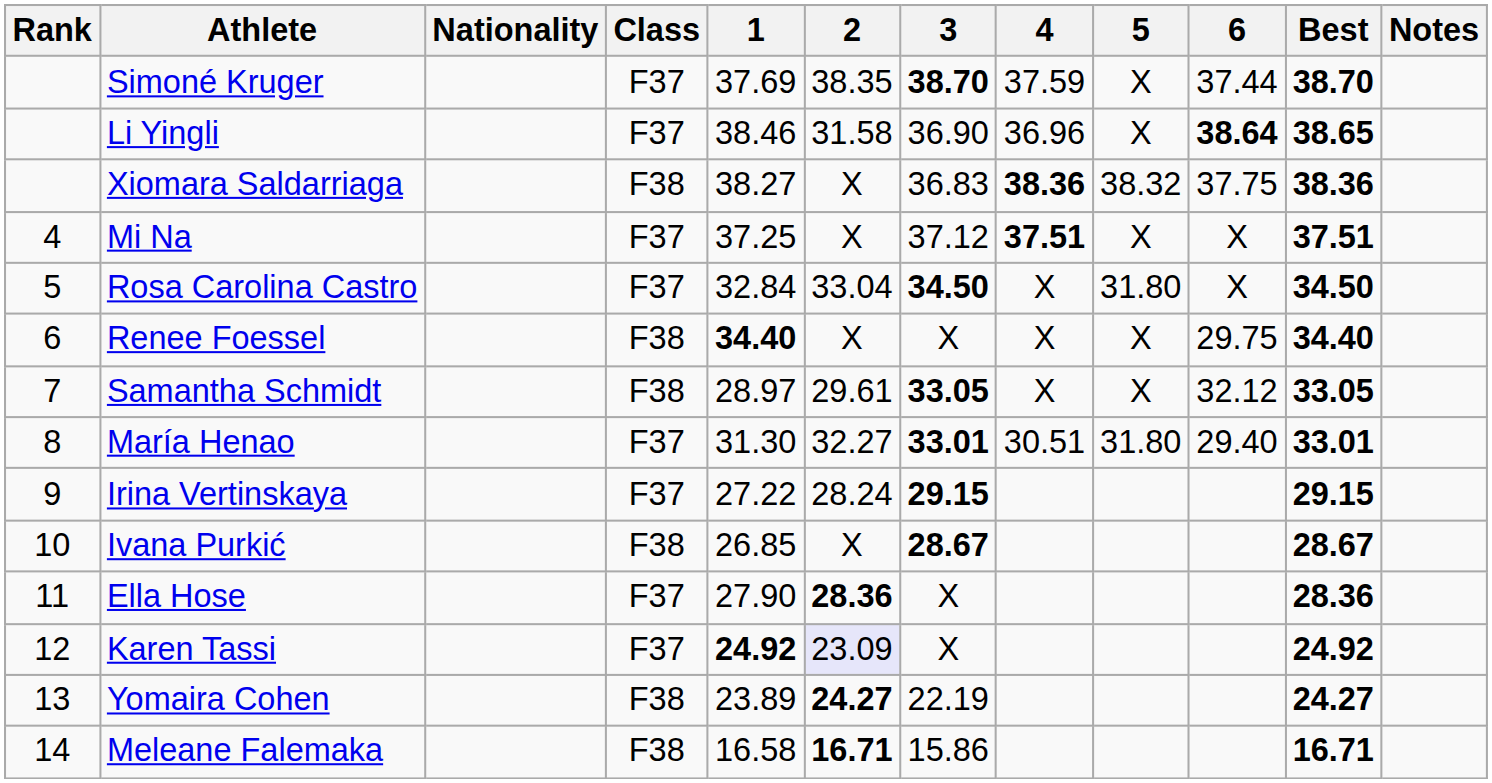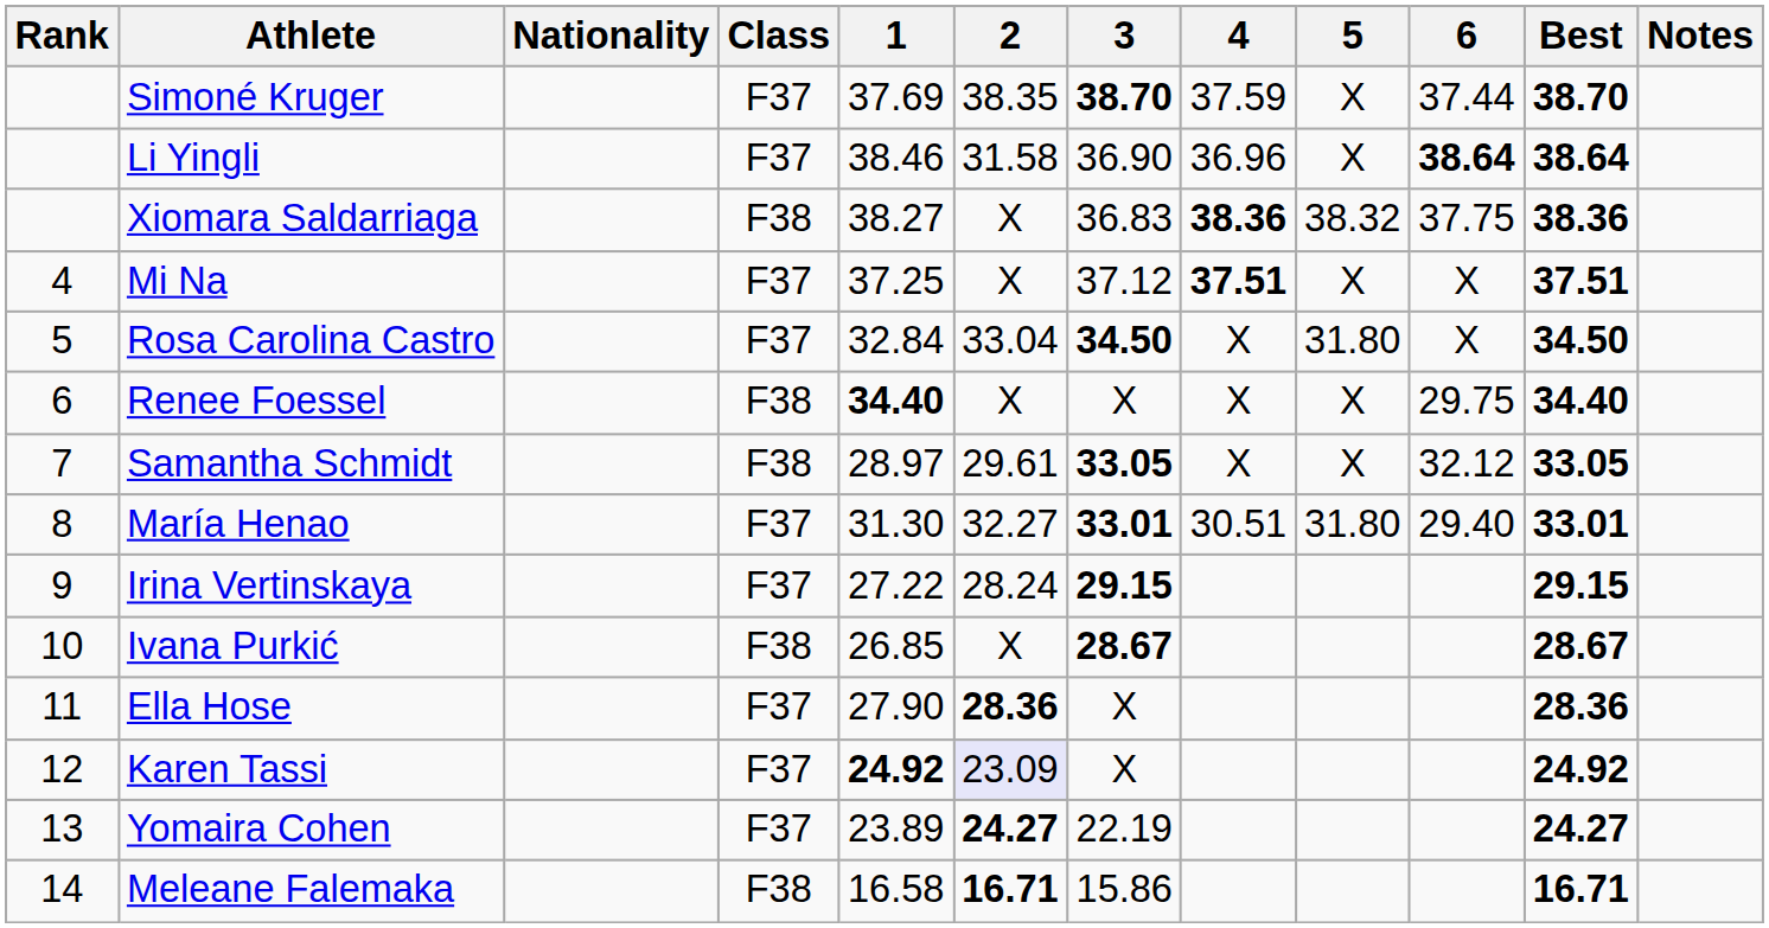 <table class="wikitable sortable" style="text-align:center">
 <tr>
 <th>Rank</th>
 <th>Athlete</th>
 <th>Nationality</th>
 <th>Class</th>
 <th>1</th>
 <th>2</th>
 <th>3</th>
 <th>4</th>
 <th>5</th>
 <th>6</th>
 <th>Best</th>
 <th>Notes</th>
 </tr>
 <tr>
 <td></td>
 <td align="left"><a href='#'>Simoné Kruger</a></td>
 <td align="left"></td>
 <td>F37</td>
 <td>37.69</td>
 <td>38.35</td>
 <td><strong>38.70</strong></td>
 <td>37.59</td>
 <td>X</td>
 <td>37.44</td>
 <td><strong>38.70</strong></td>
 <td><strong></strong></td>
 </tr>
 <tr>
 <td></td>
 <td align="left"><a href='#'>Li Yingli</a></td>
 <td align="left"></td>
 <td>F37</td>
 <td>38.46</td>
 <td>31.58</td>
 <td>36.90</td>
 <td>36.96</td>
 <td>X</td>
 <td><strong>38.64</strong></td>
-<td><strong>38.65</strong></td>
+<td><strong>38.64</strong></td>
 <td><strong></strong></td>
 </tr>
 <tr>
 <td></td>
 <td align="left"><a href='#'>Xiomara Saldarriaga</a></td>
 <td align="left"></td>
 <td>F38</td>
 <td>38.27</td>
 <td>X</td>
 <td>36.83</td>
 <td><strong>38.36</strong></td>
 <td>38.32</td>
 <td>37.75</td>
 <td><strong>38.36</strong></td>
 <td></td>
 </tr>
 <tr>
 <td>4</td>
 <td align="left"><a href='#'>Mi Na</a></td>
 <td align="left"></td>
 <td>F37</td>
 <td>37.25</td>
 <td>X</td>
 <td>37.12</td>
 <td><strong>37.51</strong></td>
 <td>X</td>
 <td>X</td>
 <td><strong>37.51</strong></td>
 <td></td>
 </tr>
 <tr>
 <td>5</td>
 <td align="left"><a href='#'>Rosa Carolina Castro</a></td>
 <td align="left"></td>
 <td>F37</td>
 <td>32.84</td>
 <td>33.04</td>
 <td><strong>34.50</strong></td>
 <td>X</td>
 <td>31.80</td>
 <td>X</td>
 <td><strong>34.50</strong></td>
 <td></td>
 </tr>
 <tr>
 <td>6</td>
 <td align="left"><a href='#'>Renee Foessel</a></td>
 <td align="left"></td>
 <td>F38</td>
 <td><strong>34.40</strong></td>
 <td>X</td>
 <td>X</td>
 <td>X</td>
 <td>X</td>
 <td>29.75</td>
 <td><strong>34.40</strong></td>
 <td></td>
 </tr>
 <tr>
 <td>7</td>
 <td align="left"><a href='#'>Samantha Schmidt</a></td>
 <td align="left"></td>
 <td>F38</td>
 <td>28.97</td>
 <td>29.61</td>
 <td><strong>33.05</strong></td>
 <td>X</td>
 <td>X</td>
 <td>32.12</td>
 <td><strong>33.05</strong></td>
 <td></td>
 </tr>
 <tr>
 <td>8</td>
 <td align="left"><a href='#'>María Henao</a></td>
 <td align="left"></td>
 <td>F37</td>
 <td>31.30</td>
 <td>32.27</td>
 <td><strong>33.01</strong></td>
 <td>30.51</td>
 <td>31.80</td>
 <td>29.40</td>
 <td><strong>33.01</strong></td>
 <td></td>
 </tr>
 <tr>
 <td>9</td>
 <td align="left"><a href='#'>Irina Vertinskaya</a></td>
 <td align="left"></td>
 <td>F37</td>
 <td>27.22</td>
 <td>28.24</td>
 <td><strong>29.15</strong></td>
 <td></td>
 <td></td>
 <td></td>
 <td><strong>29.15</strong></td>
 <td></td>
 </tr>
 <tr>
 <td>10</td>
 <td align="left"><a href='#'>Ivana Purkić</a></td>
 <td align="left"></td>
 <td>F38</td>
 <td>26.85</td>
 <td>X</td>
 <td><strong>28.67</strong></td>
 <td></td>
 <td></td>
 <td></td>
 <td><strong>28.67</strong></td>
 <td></td>
 </tr>
 <tr>
 <td>11</td>
 <td align="left"><a href='#'>Ella Hose</a></td>
 <td align="left"></td>
 <td>F37</td>
 <td>27.90</td>
 <td><strong>28.36</strong></td>
 <td>X</td>
 <td></td>
 <td></td>
 <td></td>
 <td><strong>28.36</strong></td>
 <td></td>
 </tr>
 <tr>
 <td>12</td>
 <td align="left"><a href='#'>Karen Tassi</a></td>
 <td align="left"></td>
 <td>F37</td>
 <td><strong>24.92</strong></td>
 <td style="background: lavender;">23.09</td>
 <td>X</td>
 <td></td>
 <td></td>
 <td></td>
 <td><strong>24.92</strong></td>
 <td></td>
 </tr>
 <tr>
 <td>13</td>
 <td align="left"><a href='#'>Yomaira Cohen</a></td>
 <td align="left"></td>
-<td>F38</td>
+<td>F37</td>
 <td>23.89</td>
 <td><strong>24.27</strong></td>
 <td>22.19</td>
 <td></td>
 <td></td>
 <td></td>
 <td><strong>24.27</strong></td>
 <td></td>
 </tr>
 <tr>
 <td>14</td>
 <td align="left"><a href='#'>Meleane Falemaka</a></td>
 <td align="left"></td>
 <td>F38</td>
 <td>16.58</td>
 <td><strong>16.71</strong></td>
 <td>15.86</td>
 <td></td>
 <td></td>
 <td></td>
 <td><strong>16.71</strong></td>
 <td></td>
 </tr>
 </table>
